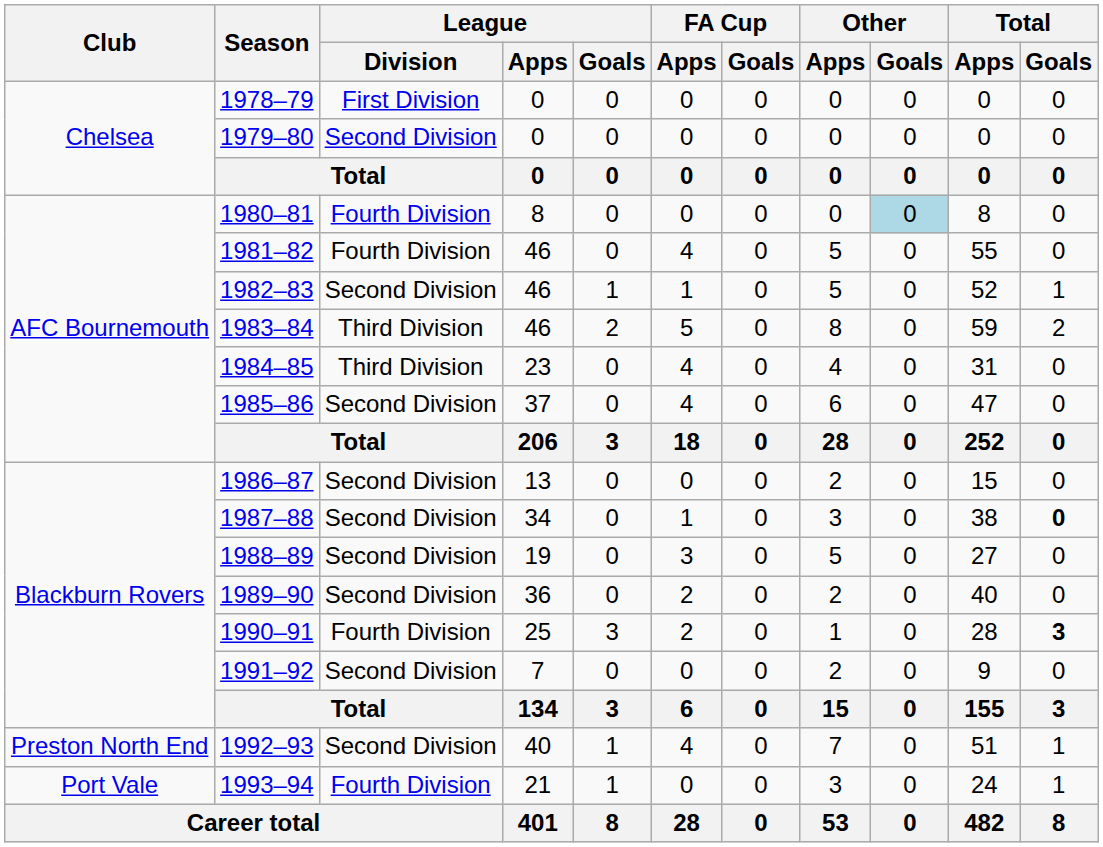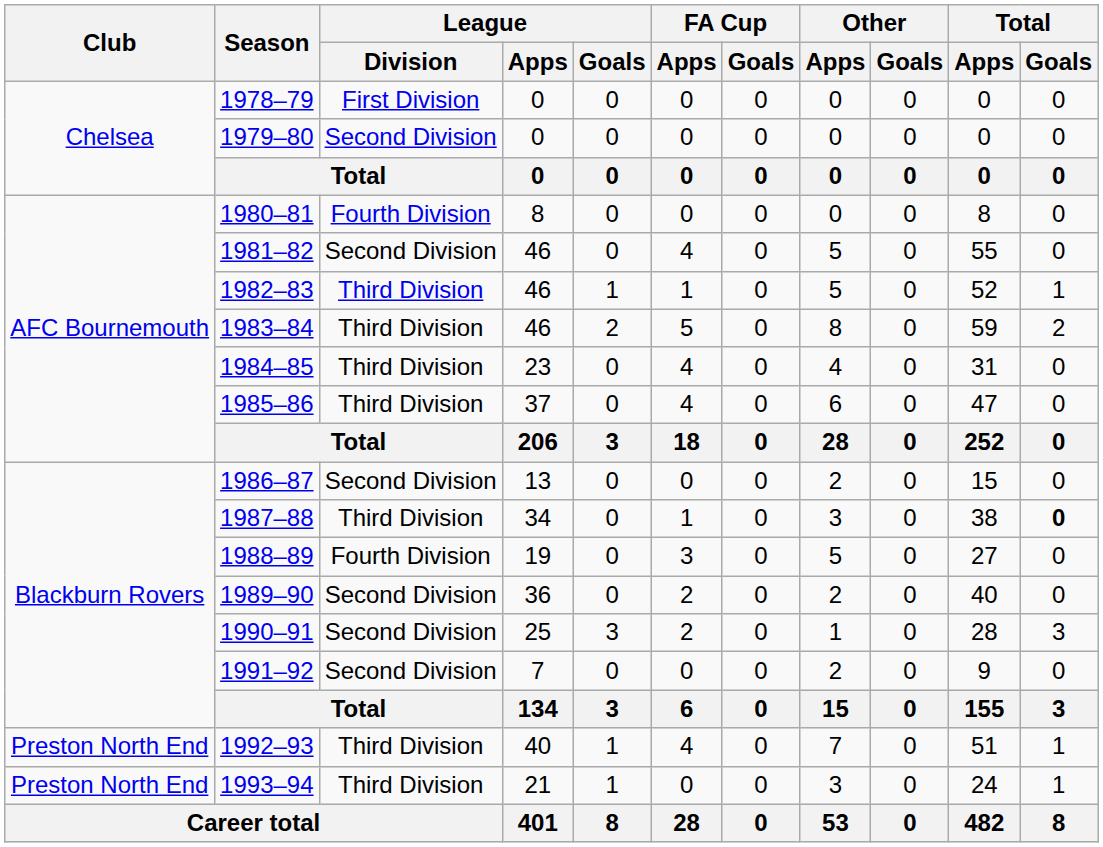 <table class="wikitable" style="text-align:center">
 <tr>
 <th rowspan="2">Club</th>
 <th rowspan="2">Season</th>
 <th colspan="3">League</th>
 <th colspan="2">FA Cup</th>
 <th colspan="2">Other</th>
 <th colspan="2">Total</th>
 </tr>
 <tr>
 <th>Division</th>
 <th>Apps</th>
 <th>Goals</th>
 <th>Apps</th>
 <th>Goals</th>
 <th>Apps</th>
 <th>Goals</th>
 <th>Apps</th>
 <th>Goals</th>
 </tr>
 <tr>
 <td rowspan="3"><a href='#'>Chelsea</a></td>
 <td><a href='#'>1978–79</a></td>
 <td><a href='#'>First Division</a></td>
 <td>0</td>
 <td>0</td>
 <td>0</td>
 <td>0</td>
 <td>0</td>
 <td>0</td>
 <td>0</td>
 <td>0</td>
 </tr>
 <tr>
 <td><a href='#'>1979–80</a></td>
 <td><a href='#'>Second Division</a></td>
 <td>0</td>
 <td>0</td>
 <td>0</td>
 <td>0</td>
 <td>0</td>
 <td>0</td>
 <td>0</td>
 <td>0</td>
 </tr>
 <tr>
 <th colspan="2">Total</th>
 <th>0</th>
 <th>0</th>
 <th>0</th>
 <th>0</th>
 <th>0</th>
 <th>0</th>
 <th>0</th>
 <th>0</th>
 </tr>
 <tr>
 <td rowspan="7"><a href='#'>AFC Bournemouth</a></td>
 <td><a href='#'>1980–81</a></td>
 <td><a href='#'>Fourth Division</a></td>
 <td>8</td>
 <td>0</td>
 <td>0</td>
 <td>0</td>
 <td>0</td>
-<td style="background: lightblue;">0</td>
+<td>0</td>
 <td>8</td>
 <td>0</td>
 </tr>
 <tr>
 <td><a href='#'>1981–82</a></td>
-<td>Fourth Division</td>
+<td>Second Division</td>
 <td>46</td>
 <td>0</td>
 <td>4</td>
 <td>0</td>
 <td>5</td>
 <td>0</td>
 <td>55</td>
 <td>0</td>
 </tr>
 <tr>
 <td><a href='#'>1982–83</a></td>
-<td>Second Division</td>
+<td><a href='#'>Third Division</a></td>
 <td>46</td>
 <td>1</td>
 <td>1</td>
 <td>0</td>
 <td>5</td>
 <td>0</td>
 <td>52</td>
 <td>1</td>
 </tr>
 <tr>
 <td><a href='#'>1983–84</a></td>
 <td>Third Division</td>
 <td>46</td>
 <td>2</td>
 <td>5</td>
 <td>0</td>
 <td>8</td>
 <td>0</td>
 <td>59</td>
 <td>2</td>
 </tr>
 <tr>
 <td><a href='#'>1984–85</a></td>
 <td>Third Division</td>
 <td>23</td>
 <td>0</td>
 <td>4</td>
 <td>0</td>
 <td>4</td>
 <td>0</td>
 <td>31</td>
 <td>0</td>
 </tr>
 <tr>
 <td><a href='#'>1985–86</a></td>
-<td>Second Division</td>
+<td>Third Division</td>
 <td>37</td>
 <td>0</td>
 <td>4</td>
 <td>0</td>
 <td>6</td>
 <td>0</td>
 <td>47</td>
 <td>0</td>
 </tr>
 <tr>
 <th colspan="2">Total</th>
 <th>206</th>
 <th>3</th>
 <th>18</th>
 <th>0</th>
 <th>28</th>
 <th>0</th>
 <th>252</th>
 <th>0</th>
 </tr>
 <tr>
 <td rowspan="7"><a href='#'>Blackburn Rovers</a></td>
 <td><a href='#'>1986–87</a></td>
 <td>Second Division</td>
 <td>13</td>
 <td>0</td>
 <td>0</td>
 <td>0</td>
 <td>2</td>
 <td>0</td>
 <td>15</td>
 <td>0</td>
 </tr>
 <tr>
 <td><a href='#'>1987–88</a></td>
-<td>Second Division</td>
+<td>Third Division</td>
 <td>34</td>
 <td>0</td>
 <td>1</td>
 <td>0</td>
 <td>3</td>
 <td>0</td>
 <td>38</td>
 <td><strong>0</strong></td>
 </tr>
 <tr>
 <td><a href='#'>1988–89</a></td>
-<td>Second Division</td>
+<td>Fourth Division</td>
 <td>19</td>
 <td>0</td>
 <td>3</td>
 <td>0</td>
 <td>5</td>
 <td>0</td>
 <td>27</td>
 <td>0</td>
 </tr>
 <tr>
 <td><a href='#'>1989–90</a></td>
 <td>Second Division</td>
 <td>36</td>
 <td>0</td>
 <td>2</td>
 <td>0</td>
 <td>2</td>
 <td>0</td>
 <td>40</td>
 <td>0</td>
 </tr>
 <tr>
 <td><a href='#'>1990–91</a></td>
-<td>Fourth Division</td>
+<td>Second Division</td>
 <td>25</td>
 <td>3</td>
 <td>2</td>
 <td>0</td>
 <td>1</td>
 <td>0</td>
 <td>28</td>
-<td><strong>3</strong></td>
+<td>3</td>
 </tr>
 <tr>
 <td><a href='#'>1991–92</a></td>
 <td>Second Division</td>
 <td>7</td>
 <td>0</td>
 <td>0</td>
 <td>0</td>
 <td>2</td>
 <td>0</td>
 <td>9</td>
 <td>0</td>
 </tr>
 <tr>
 <th colspan="2">Total</th>
 <th>134</th>
 <th>3</th>
 <th>6</th>
 <th>0</th>
 <th>15</th>
 <th>0</th>
 <th>155</th>
 <th>3</th>
 </tr>
 <tr>
 <td><a href='#'>Preston North End</a></td>
 <td><a href='#'>1992–93</a></td>
-<td>Second Division</td>
+<td>Third Division</td>
 <td>40</td>
 <td>1</td>
 <td>4</td>
 <td>0</td>
 <td>7</td>
 <td>0</td>
 <td>51</td>
 <td>1</td>
 </tr>
 <tr>
-<td><a href='#'>Port Vale</a></td>
+<td><a href='#'>Preston North End</a></td>
 <td><a href='#'>1993–94</a></td>
-<td><a href='#'>Fourth Division</a></td>
+<td>Third Division</td>
 <td>21</td>
 <td>1</td>
 <td>0</td>
 <td>0</td>
 <td>3</td>
 <td>0</td>
 <td>24</td>
 <td>1</td>
 </tr>
 <tr>
 <th colspan="3">Career total</th>
 <th>401</th>
 <th>8</th>
 <th>28</th>
 <th>0</th>
 <th>53</th>
 <th>0</th>
 <th>482</th>
 <th>8</th>
 </tr>
 </table>
